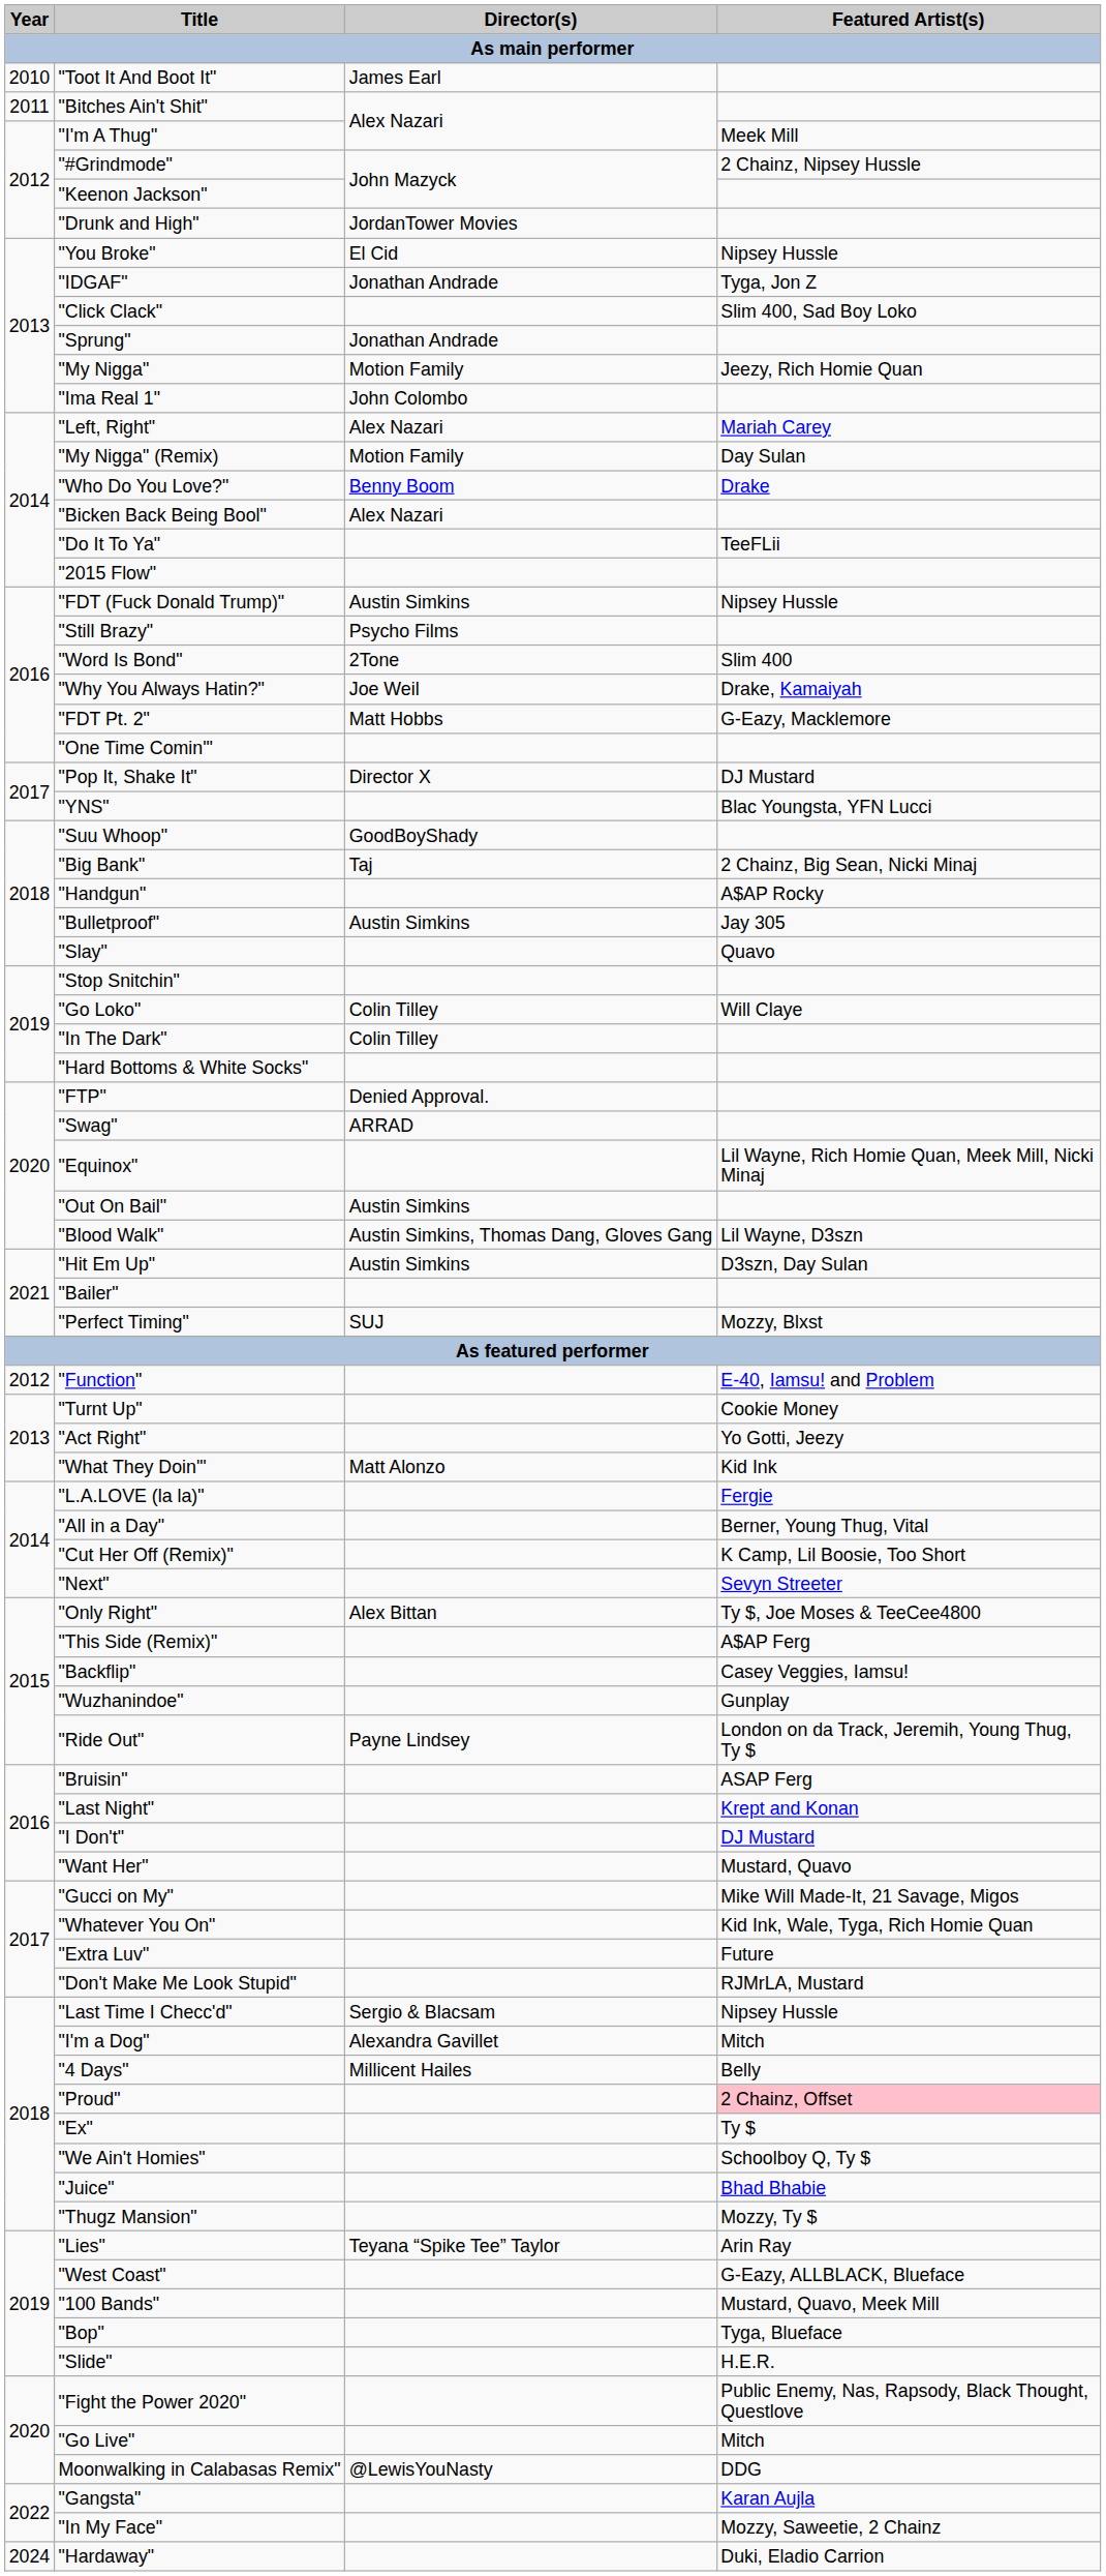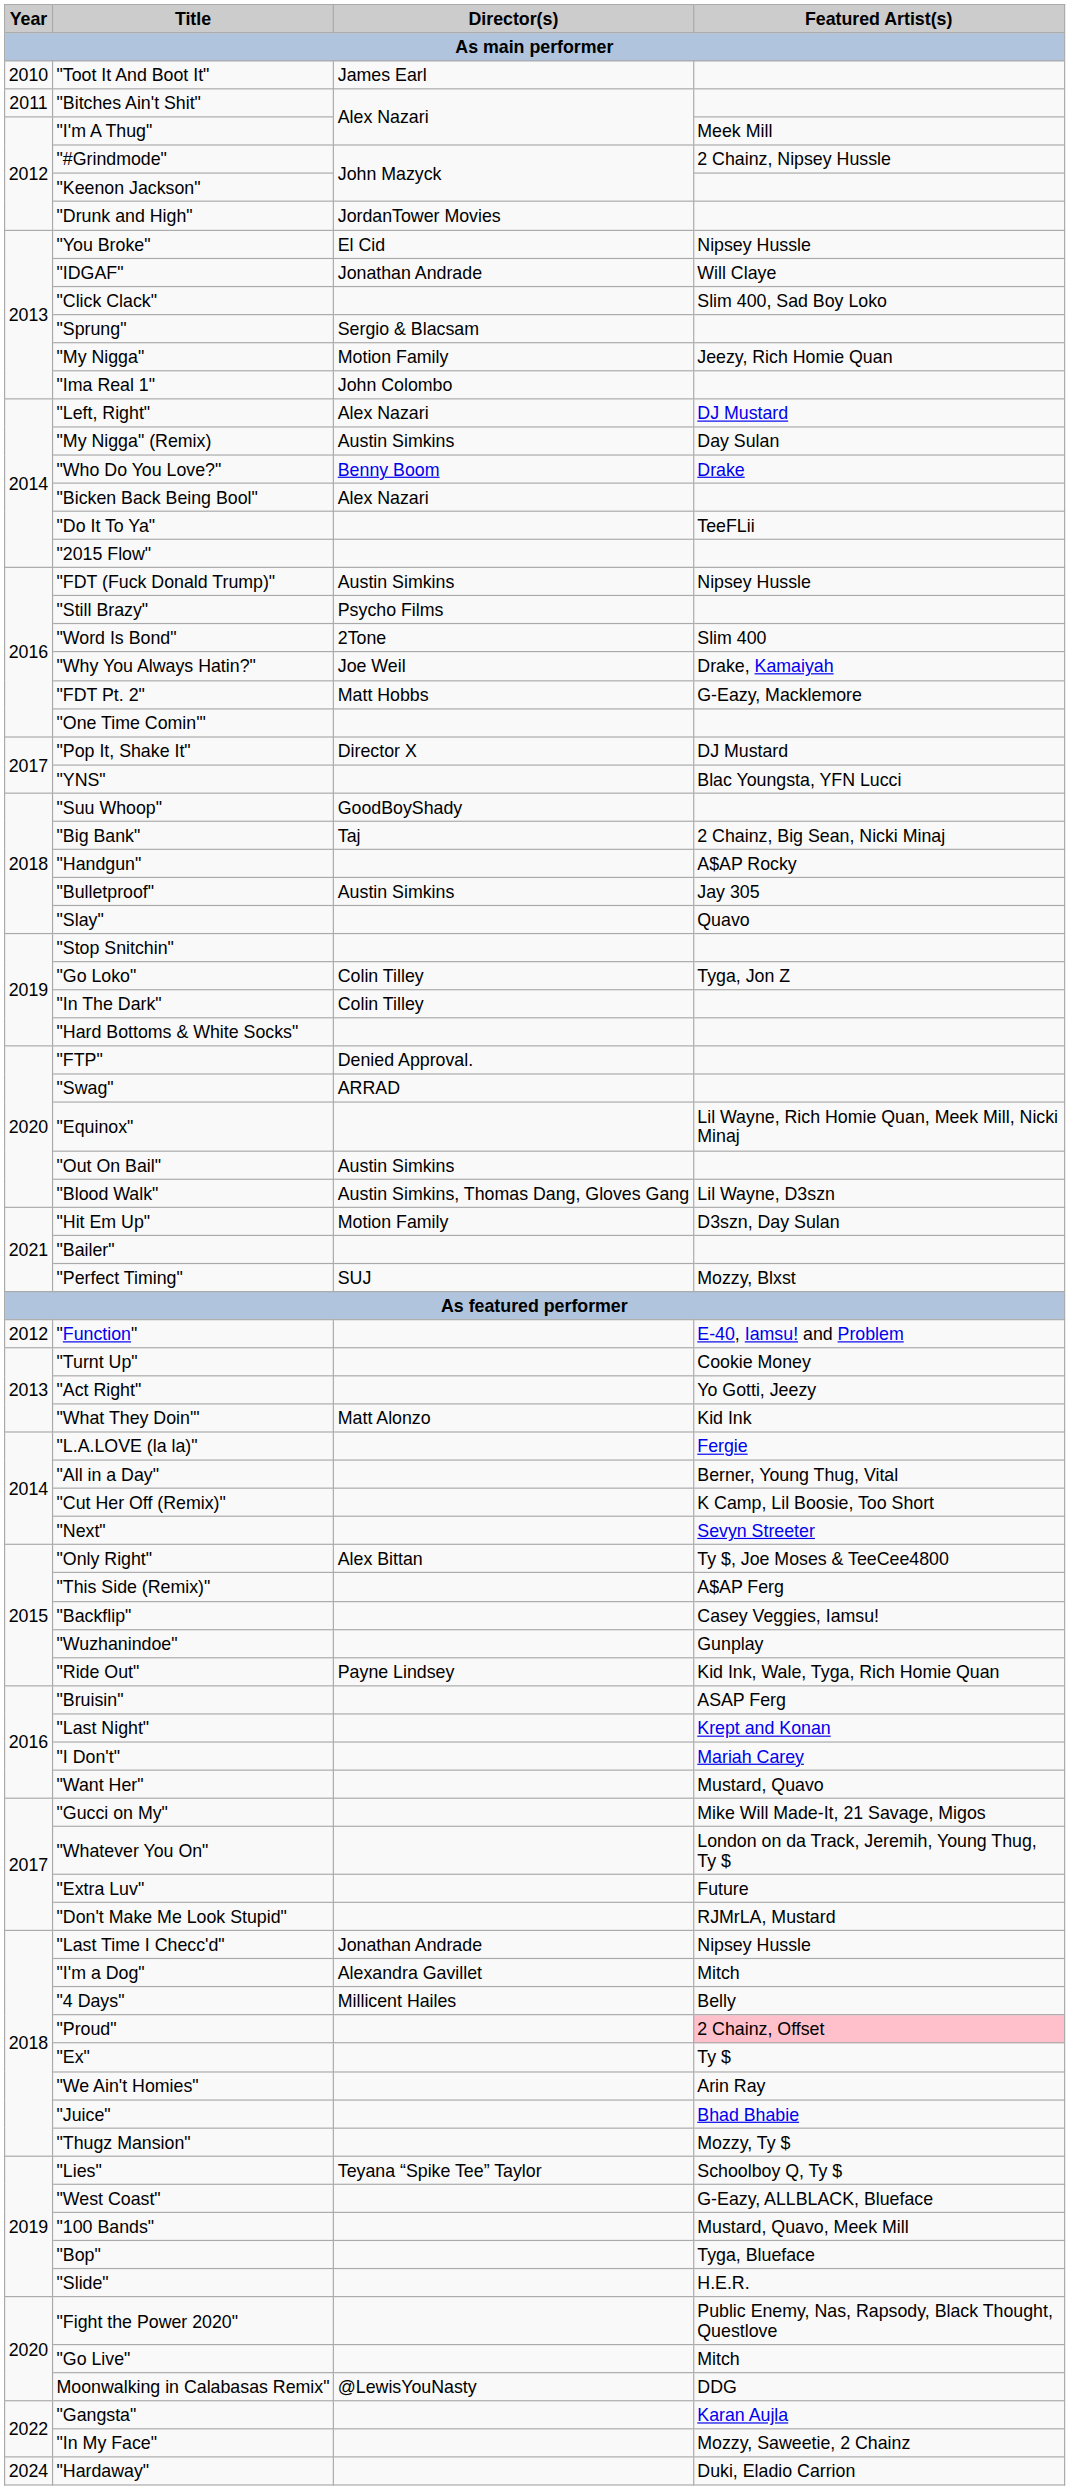 <table class="wikitable" style="font-size:95%">
 <tr>
 <th style="background:#ccc;">Year</th>
 <th style="background:#ccc;">Title</th>
 <th style="background:#ccc;">Director(s)</th>
 <th style="background:#ccc;width:310px">Featured Artist(s)</th>
 </tr>
 <tr style="text-align:center;">
 <th colspan="4" style="background:#B0C4DE;">As main performer</th>
 </tr>
 <tr>
 <td style="text-align:center;">2010</td>
 <td>"Toot It And Boot It"</td>
 <td>James Earl</td>
 <td></td>
 </tr>
 <tr>
 <td style="text-align:center;">2011</td>
 <td>"Bitches Ain't Shit"</td>
 <td rowspan="2">Alex Nazari</td>
 <td></td>
 </tr>
 <tr>
 <td style="text-align:center;" rowspan="4">2012</td>
 <td>"I'm A Thug"</td>
 <td>Meek Mill</td>
 </tr>
 <tr>
 <td>"#Grindmode"</td>
 <td rowspan="2">John Mazyck</td>
 <td>2 Chainz, Nipsey Hussle</td>
 </tr>
 <tr>
 <td>"Keenon Jackson"</td>
 <td></td>
 </tr>
 <tr>
 <td>"Drunk and High"</td>
 <td>JordanTower Movies</td>
 <td></td>
 </tr>
 <tr>
 <td style="text-align:center;" rowspan="6">2013</td>
 <td>"You Broke"</td>
 <td>El Cid</td>
 <td>Nipsey Hussle</td>
 </tr>
 <tr>
 <td>"IDGAF"</td>
 <td>Jonathan Andrade</td>
-<td>Tyga, Jon Z</td>
+<td>Will Claye</td>
 </tr>
 <tr>
 <td>"Click Clack"</td>
 <td></td>
 <td>Slim 400, Sad Boy Loko</td>
 </tr>
 <tr>
 <td>"Sprung"</td>
-<td>Jonathan Andrade</td>
+<td>Sergio & Blacsam</td>
 <td></td>
 </tr>
 <tr>
 <td>"My Nigga"</td>
 <td>Motion Family</td>
 <td>Jeezy, Rich Homie Quan</td>
 </tr>
 <tr>
 <td>"Ima Real 1"</td>
 <td>John Colombo</td>
 <td></td>
 </tr>
 <tr>
 <td style="text-align:center;" rowspan="6">2014</td>
 <td>"Left, Right"</td>
 <td>Alex Nazari</td>
-<td><a href='#'>Mariah Carey</a></td>
+<td><a href='#'>DJ Mustard</a></td>
 </tr>
 <tr>
 <td>"My Nigga" (Remix)</td>
-<td>Motion Family</td>
+<td>Austin Simkins</td>
 <td>Day Sulan</td>
 </tr>
 <tr>
 <td>"Who Do You Love?"</td>
 <td><a href='#'>Benny Boom</a></td>
 <td><a href='#'>Drake</a></td>
 </tr>
 <tr>
 <td>"Bicken Back Being Bool"</td>
 <td>Alex Nazari</td>
 <td></td>
 </tr>
 <tr>
 <td>"Do It To Ya"</td>
 <td></td>
 <td>TeeFLii</td>
 </tr>
 <tr>
 <td>"2015 Flow"</td>
 <td></td>
 <td></td>
 </tr>
 <tr>
 <td style="text-align:center;" rowspan="6">2016</td>
 <td>"FDT (Fuck Donald Trump)"</td>
 <td>Austin Simkins</td>
 <td>Nipsey Hussle</td>
 </tr>
 <tr>
 <td>"Still Brazy"</td>
 <td>Psycho Films</td>
 <td></td>
 </tr>
 <tr>
 <td>"Word Is Bond"</td>
 <td>2Tone</td>
 <td>Slim 400</td>
 </tr>
 <tr>
 <td>"Why You Always Hatin?"</td>
 <td>Joe Weil</td>
 <td>Drake, <a href='#'>Kamaiyah</a></td>
 </tr>
 <tr>
 <td>"FDT Pt. 2"</td>
 <td>Matt Hobbs</td>
 <td>G-Eazy, Macklemore</td>
 </tr>
 <tr>
 <td>"One Time Comin'"</td>
 <td></td>
 <td></td>
 </tr>
 <tr>
 <td style="text-align:center;" rowspan="2">2017</td>
 <td>"Pop It, Shake It"</td>
 <td>Director X</td>
 <td>DJ Mustard</td>
 </tr>
 <tr>
 <td>"YNS"</td>
 <td></td>
 <td>Blac Youngsta, YFN Lucci</td>
 </tr>
 <tr>
 <td style="text-align:center;" rowspan="5">2018</td>
 <td>"Suu Whoop"</td>
 <td>GoodBoyShady</td>
 <td></td>
 </tr>
 <tr>
 <td>"Big Bank"</td>
 <td>Taj</td>
 <td>2 Chainz, Big Sean, Nicki Minaj</td>
 </tr>
 <tr>
 <td>"Handgun"</td>
 <td></td>
 <td>A$AP Rocky</td>
 </tr>
 <tr>
 <td>"Bulletproof"</td>
 <td>Austin Simkins</td>
 <td>Jay 305</td>
 </tr>
 <tr>
 <td>"Slay"</td>
 <td></td>
 <td>Quavo</td>
 </tr>
 <tr>
 <td style="text-align:center;" rowspan="4">2019</td>
 <td>"Stop Snitchin"</td>
 <td></td>
 <td></td>
 </tr>
 <tr>
 <td>"Go Loko"</td>
 <td>Colin Tilley</td>
-<td>Will Claye</td>
+<td>Tyga, Jon Z</td>
 </tr>
 <tr>
 <td>"In The Dark"</td>
 <td>Colin Tilley</td>
 <td></td>
 </tr>
 <tr>
 <td>"Hard Bottoms & White Socks"</td>
 <td></td>
 <td></td>
 </tr>
 <tr>
 <td style="text-align:center;" rowspan="5">2020</td>
 <td>"FTP"</td>
 <td>Denied Approval.</td>
 <td></td>
 </tr>
 <tr>
 <td>"Swag"</td>
 <td>ARRAD</td>
 <td></td>
 </tr>
 <tr>
 <td>"Equinox"</td>
 <td></td>
 <td>Lil Wayne, Rich Homie Quan, Meek Mill, Nicki Minaj</td>
 </tr>
 <tr>
 <td>"Out On Bail"</td>
 <td>Austin Simkins</td>
 <td></td>
 </tr>
 <tr>
 <td>"Blood Walk"</td>
 <td>Austin Simkins, Thomas Dang, Gloves Gang</td>
 <td>Lil Wayne, D3szn</td>
 </tr>
 <tr>
 <td style="text-align:center;" rowspan="3">2021</td>
 <td>"Hit Em Up"</td>
-<td>Austin Simkins</td>
+<td>Motion Family</td>
 <td>D3szn, Day Sulan</td>
 </tr>
 <tr>
 <td>"Bailer"</td>
 <td></td>
 <td></td>
 </tr>
 <tr>
 <td>"Perfect Timing"</td>
 <td>SUJ</td>
 <td>Mozzy, Blxst</td>
 </tr>
 <tr>
 <th colspan="4" style="background:#B0C4DE;">As featured performer</th>
 </tr>
 <tr>
 <td style="text-align:center;">2012</td>
 <td>"<a href='#'>Function</a>"</td>
 <td></td>
 <td><a href='#'>E-40</a>, <a href='#'>Iamsu!</a> and <a href='#'>Problem</a></td>
 </tr>
 <tr>
 <td rowspan="3">2013</td>
 <td>"Turnt Up"</td>
 <td></td>
 <td>Cookie Money</td>
 </tr>
 <tr>
 <td>"Act Right"</td>
 <td></td>
 <td>Yo Gotti, Jeezy</td>
 </tr>
 <tr>
 <td>"What They Doin'"</td>
 <td>Matt Alonzo</td>
 <td>Kid Ink</td>
 </tr>
 <tr>
 <td rowspan="4">2014</td>
 <td>"L.A.LOVE (la la)"</td>
 <td></td>
 <td><a href='#'>Fergie</a></td>
 </tr>
 <tr>
 <td>"All in a Day"</td>
 <td></td>
 <td>Berner, Young Thug, Vital</td>
 </tr>
 <tr>
 <td>"Cut Her Off (Remix)"</td>
 <td></td>
 <td>K Camp, Lil Boosie, Too Short</td>
 </tr>
 <tr>
 <td>"Next"</td>
 <td></td>
 <td><a href='#'>Sevyn Streeter</a></td>
 </tr>
 <tr>
 <td rowspan="5">2015</td>
 <td>"Only Right"</td>
 <td>Alex Bittan</td>
 <td>Ty $, Joe Moses & TeeCee4800</td>
 </tr>
 <tr>
 <td>"This Side (Remix)"</td>
 <td></td>
 <td>A$AP Ferg</td>
 </tr>
 <tr>
 <td>"Backflip"</td>
 <td></td>
 <td>Casey Veggies, Iamsu!</td>
 </tr>
 <tr>
 <td>"Wuzhanindoe"</td>
 <td></td>
 <td>Gunplay</td>
 </tr>
 <tr>
 <td>"Ride Out"</td>
 <td>Payne Lindsey</td>
-<td>London on da Track, Jeremih, Young Thug, Ty $</td>
+<td>Kid Ink, Wale, Tyga, Rich Homie Quan</td>
 </tr>
 <tr>
 <td rowspan="4">2016</td>
 <td>"Bruisin"</td>
 <td></td>
 <td>ASAP Ferg</td>
 </tr>
 <tr>
 <td>"Last Night"</td>
 <td></td>
 <td><a href='#'>Krept and Konan</a></td>
 </tr>
 <tr>
 <td>"I Don't"</td>
 <td></td>
-<td><a href='#'>DJ Mustard</a></td>
+<td><a href='#'>Mariah Carey</a></td>
 </tr>
 <tr>
 <td>"Want Her"</td>
 <td></td>
 <td>Mustard, Quavo</td>
 </tr>
 <tr>
 <td rowspan="4">2017</td>
 <td>"Gucci on My"</td>
 <td></td>
 <td>Mike Will Made-It, 21 Savage, Migos</td>
 </tr>
 <tr>
 <td>"Whatever You On"</td>
 <td></td>
-<td>Kid Ink, Wale, Tyga, Rich Homie Quan</td>
+<td>London on da Track, Jeremih, Young Thug, Ty $</td>
 </tr>
 <tr>
 <td>"Extra Luv"</td>
 <td></td>
 <td>Future</td>
 </tr>
 <tr>
 <td>"Don't Make Me Look Stupid"</td>
 <td></td>
 <td>RJMrLA, Mustard</td>
 </tr>
 <tr>
 <td rowspan="8">2018</td>
 <td>"Last Time I Checc'd"</td>
-<td>Sergio & Blacsam</td>
+<td>Jonathan Andrade</td>
 <td>Nipsey Hussle</td>
 </tr>
 <tr>
 <td>"I'm a Dog"</td>
 <td>Alexandra Gavillet</td>
 <td>Mitch</td>
 </tr>
 <tr>
 <td>"4 Days"</td>
 <td>Millicent Hailes</td>
 <td>Belly</td>
 </tr>
 <tr>
 <td>"Proud"</td>
 <td></td>
 <td style="background: pink;">2 Chainz, Offset</td>
 </tr>
 <tr>
 <td>"Ex"</td>
 <td></td>
 <td>Ty $</td>
 </tr>
 <tr>
 <td>"We Ain't Homies"</td>
 <td></td>
-<td>Schoolboy Q, Ty $</td>
+<td>Arin Ray</td>
 </tr>
 <tr>
 <td>"Juice"</td>
 <td></td>
 <td><a href='#'>Bhad Bhabie</a></td>
 </tr>
 <tr>
 <td>"Thugz Mansion"</td>
 <td></td>
 <td>Mozzy, Ty $</td>
 </tr>
 <tr>
 <td rowspan="5">2019</td>
 <td>"Lies"</td>
 <td>Teyana “Spike Tee” Taylor</td>
-<td>Arin Ray</td>
+<td>Schoolboy Q, Ty $</td>
 </tr>
 <tr>
 <td>"West Coast"</td>
 <td></td>
 <td>G-Eazy, ALLBLACK, Blueface</td>
 </tr>
 <tr>
 <td>"100 Bands"</td>
 <td></td>
 <td>Mustard, Quavo, Meek Mill</td>
 </tr>
 <tr>
 <td>"Bop"</td>
 <td></td>
 <td>Tyga, Blueface</td>
 </tr>
 <tr>
 <td>"Slide"</td>
 <td></td>
 <td>H.E.R.</td>
 </tr>
 <tr>
 <td rowspan="3">2020</td>
 <td>"Fight the Power 2020"</td>
 <td></td>
 <td>Public Enemy, Nas, Rapsody, Black Thought, Questlove</td>
 </tr>
 <tr>
 <td>"Go Live"</td>
 <td></td>
 <td>Mitch</td>
 </tr>
 <tr>
 <td>Moonwalking in Calabasas Remix"</td>
 <td>@LewisYouNasty</td>
 <td>DDG</td>
 </tr>
 <tr>
 <td rowspan="2">2022</td>
 <td>"Gangsta"</td>
 <td></td>
 <td><a href='#'>Karan Aujla</a></td>
 </tr>
 <tr>
 <td>"In My Face"</td>
 <td></td>
 <td>Mozzy, Saweetie, 2 Chainz</td>
 </tr>
 <tr>
 <td>2024</td>
 <td>"Hardaway"</td>
 <td></td>
 <td>Duki, Eladio Carrion</td>
 </tr>
 </table>
